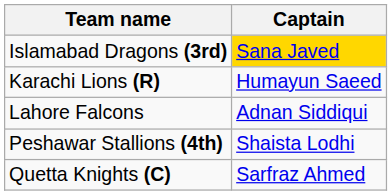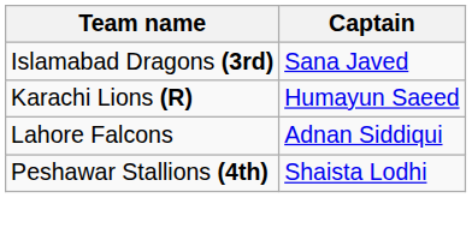 <table class="wikitable">
 <tr>
 <th>Team name</th>
 <th>Captain</th>
 </tr>
 <tr>
 <td>Islamabad Dragons <strong>(3rd)</strong></td>
-<td style="background: gold;"><a href='#'>Sana Javed</a></td>
+<td><a href='#'>Sana Javed</a></td>
 </tr>
 <tr>
 <td>Karachi Lions <strong>(R)</strong></td>
 <td><a href='#'>Humayun Saeed</a></td>
 </tr>
 <tr>
 <td>Lahore Falcons</td>
 <td><a href='#'>Adnan Siddiqui</a></td>
 </tr>
 <tr>
 <td>Peshawar Stallions <strong>(4th)</strong></td>
 <td><a href='#'>Shaista Lodhi</a></td>
 </tr>
-<tr>
-<td>Quetta Knights <strong>(C)</strong></td>
-<td><a href='#'>Sarfraz Ahmed</a></td>
-</tr>
 </table>
